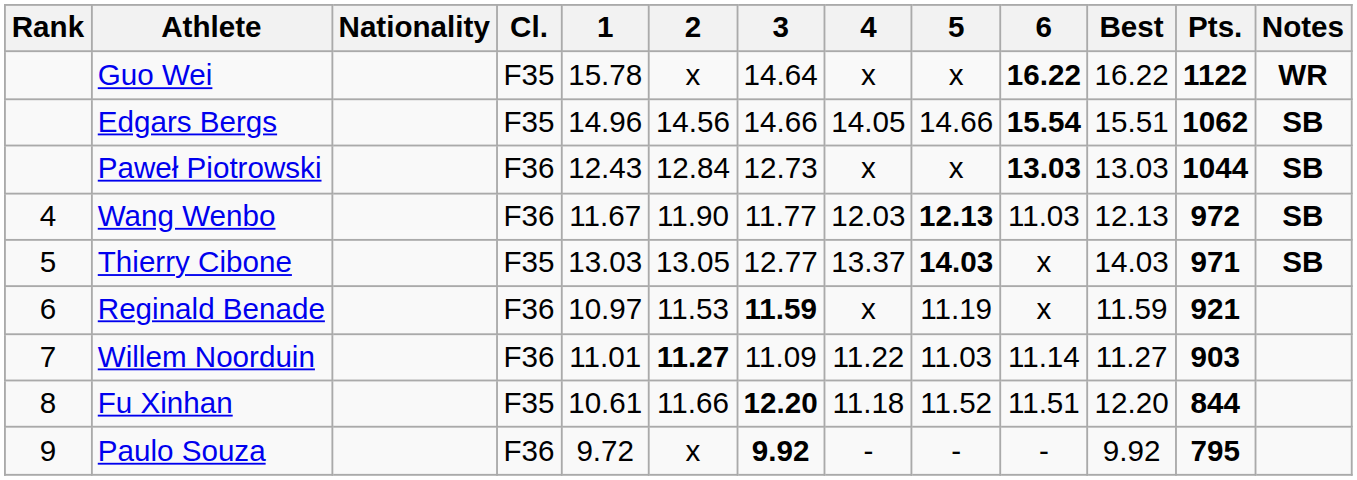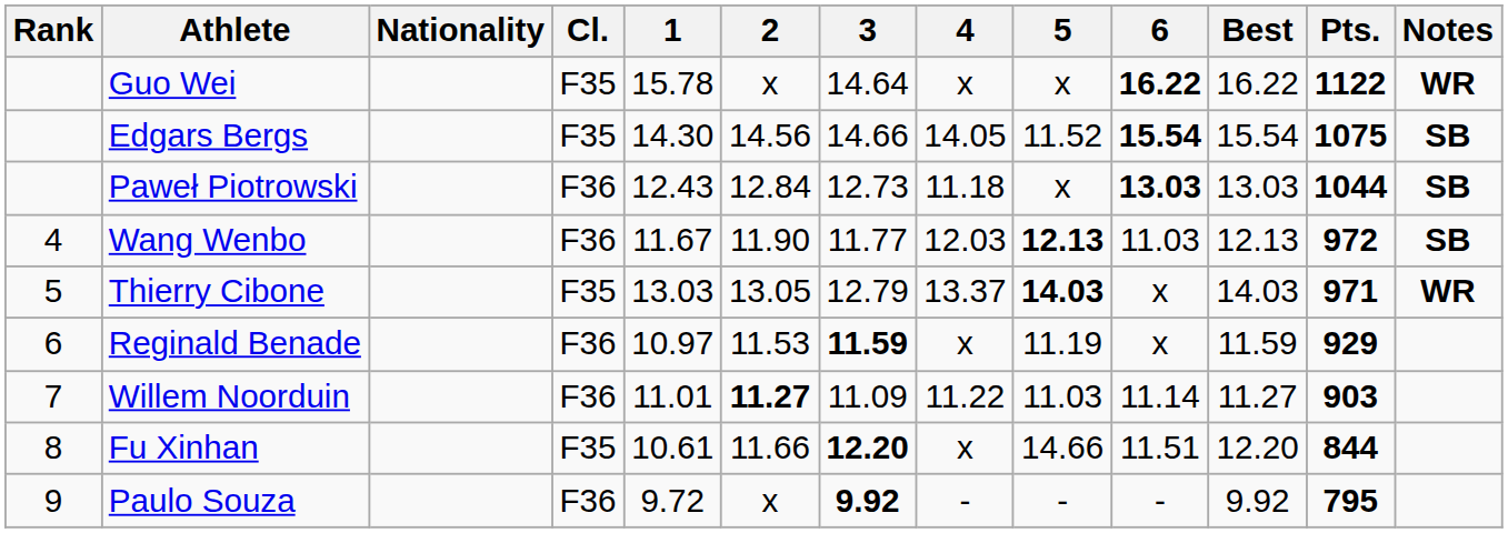 <table class="wikitable sortable" style="text-align:center">
 <tr>
 <th>Rank</th>
 <th>Athlete</th>
 <th>Nationality</th>
 <th>Cl.</th>
 <th class="unsortable">1</th>
 <th class="unsortable">2</th>
 <th class="unsortable">3</th>
 <th class="unsortable">4</th>
 <th class="unsortable">5</th>
 <th class="unsortable">6</th>
 <th>Best</th>
 <th>Pts.</th>
 <th>Notes</th>
 </tr>
 <tr>
 <td></td>
 <td style="text-align:left;"><a href='#'>Guo Wei</a></td>
 <td style="text-align:left;"></td>
 <td>F35</td>
 <td>15.78</td>
 <td>x</td>
 <td>14.64</td>
 <td>x</td>
 <td>x</td>
 <td><strong>16.22</strong></td>
 <td>16.22</td>
 <td><strong>1122</strong></td>
 <td><strong>WR</strong></td>
 </tr>
 <tr>
 <td></td>
 <td style="text-align:left;"><a href='#'>Edgars Bergs</a></td>
 <td style="text-align:left;"></td>
 <td>F35</td>
-<td>14.96</td>
+<td>14.30</td>
 <td>14.56</td>
 <td>14.66</td>
 <td>14.05</td>
-<td>14.66</td>
+<td>11.52</td>
 <td><strong>15.54</strong></td>
-<td>15.51</td>
-<td><strong>1062</strong></td>
+<td>15.54</td>
+<td><strong>1075</strong></td>
 <td><strong>SB</strong></td>
 </tr>
 <tr>
 <td></td>
 <td style="text-align:left;"><a href='#'>Paweł Piotrowski</a></td>
 <td style="text-align:left;"></td>
 <td>F36</td>
 <td>12.43</td>
 <td>12.84</td>
 <td>12.73</td>
-<td>x</td>
+<td>11.18</td>
 <td>x</td>
 <td><strong>13.03</strong></td>
 <td>13.03</td>
 <td><strong>1044</strong></td>
 <td><strong>SB</strong></td>
 </tr>
 <tr>
 <td>4</td>
 <td style="text-align:left;"><a href='#'>Wang Wenbo</a></td>
 <td style="text-align:left;"></td>
 <td>F36</td>
 <td>11.67</td>
 <td>11.90</td>
 <td>11.77</td>
 <td>12.03</td>
 <td><strong>12.13</strong></td>
 <td>11.03</td>
 <td>12.13</td>
 <td><strong>972</strong></td>
 <td><strong>SB</strong></td>
 </tr>
 <tr>
 <td>5</td>
 <td style="text-align:left;"><a href='#'>Thierry Cibone</a></td>
 <td style="text-align:left;"></td>
 <td>F35</td>
 <td>13.03</td>
 <td>13.05</td>
-<td>12.77</td>
+<td>12.79</td>
 <td>13.37</td>
 <td><strong>14.03</strong></td>
 <td>x</td>
 <td>14.03</td>
 <td><strong>971</strong></td>
-<td><strong>SB</strong></td>
+<td><strong>WR</strong></td>
 </tr>
 <tr>
 <td>6</td>
 <td style="text-align:left;"><a href='#'>Reginald Benade</a></td>
 <td style="text-align:left;"></td>
 <td>F36</td>
 <td>10.97</td>
 <td>11.53</td>
 <td><strong>11.59</strong></td>
 <td>x</td>
 <td>11.19</td>
 <td>x</td>
 <td>11.59</td>
-<td><strong>921</strong></td>
+<td><strong>929</strong></td>
 <td></td>
 </tr>
 <tr>
 <td>7</td>
 <td style="text-align:left;"><a href='#'>Willem Noorduin</a></td>
 <td style="text-align:left;"></td>
 <td>F36</td>
 <td>11.01</td>
 <td><strong>11.27</strong></td>
 <td>11.09</td>
 <td>11.22</td>
 <td>11.03</td>
 <td>11.14</td>
 <td>11.27</td>
 <td><strong>903</strong></td>
 <td></td>
 </tr>
 <tr>
 <td>8</td>
 <td style="text-align:left;"><a href='#'>Fu Xinhan</a></td>
 <td style="text-align:left;"></td>
 <td>F35</td>
 <td>10.61</td>
 <td>11.66</td>
 <td><strong>12.20</strong></td>
-<td>11.18</td>
-<td>11.52</td>
+<td>x</td>
+<td>14.66</td>
 <td>11.51</td>
 <td>12.20</td>
 <td><strong>844</strong></td>
 <td></td>
 </tr>
 <tr>
 <td>9</td>
 <td style="text-align:left;"><a href='#'>Paulo Souza</a></td>
 <td style="text-align:left;"></td>
 <td>F36</td>
 <td>9.72</td>
 <td>x</td>
 <td><strong>9.92</strong></td>
 <td>-</td>
 <td>-</td>
 <td>-</td>
 <td>9.92</td>
 <td><strong>795</strong></td>
 <td></td>
 </tr>
 </table>
